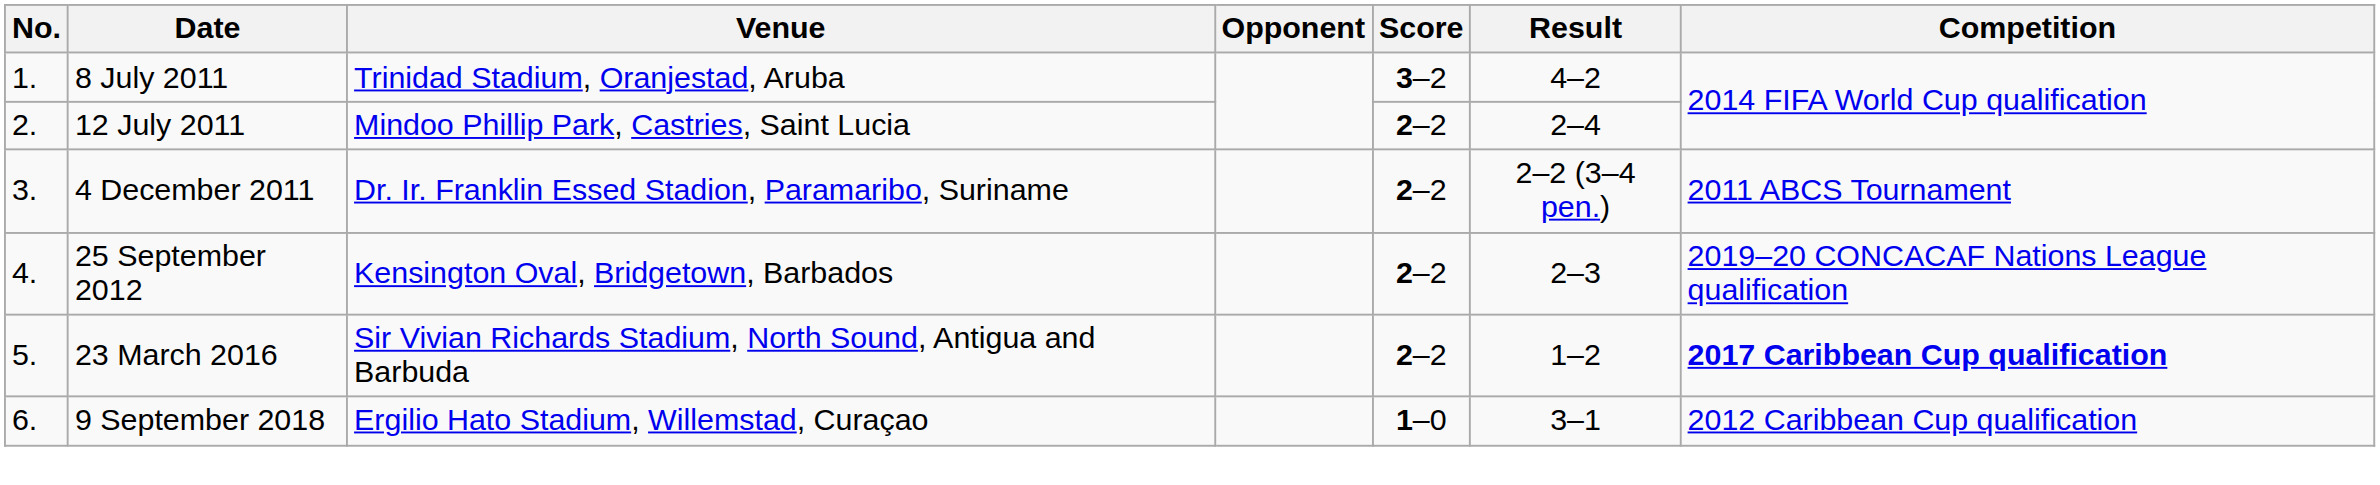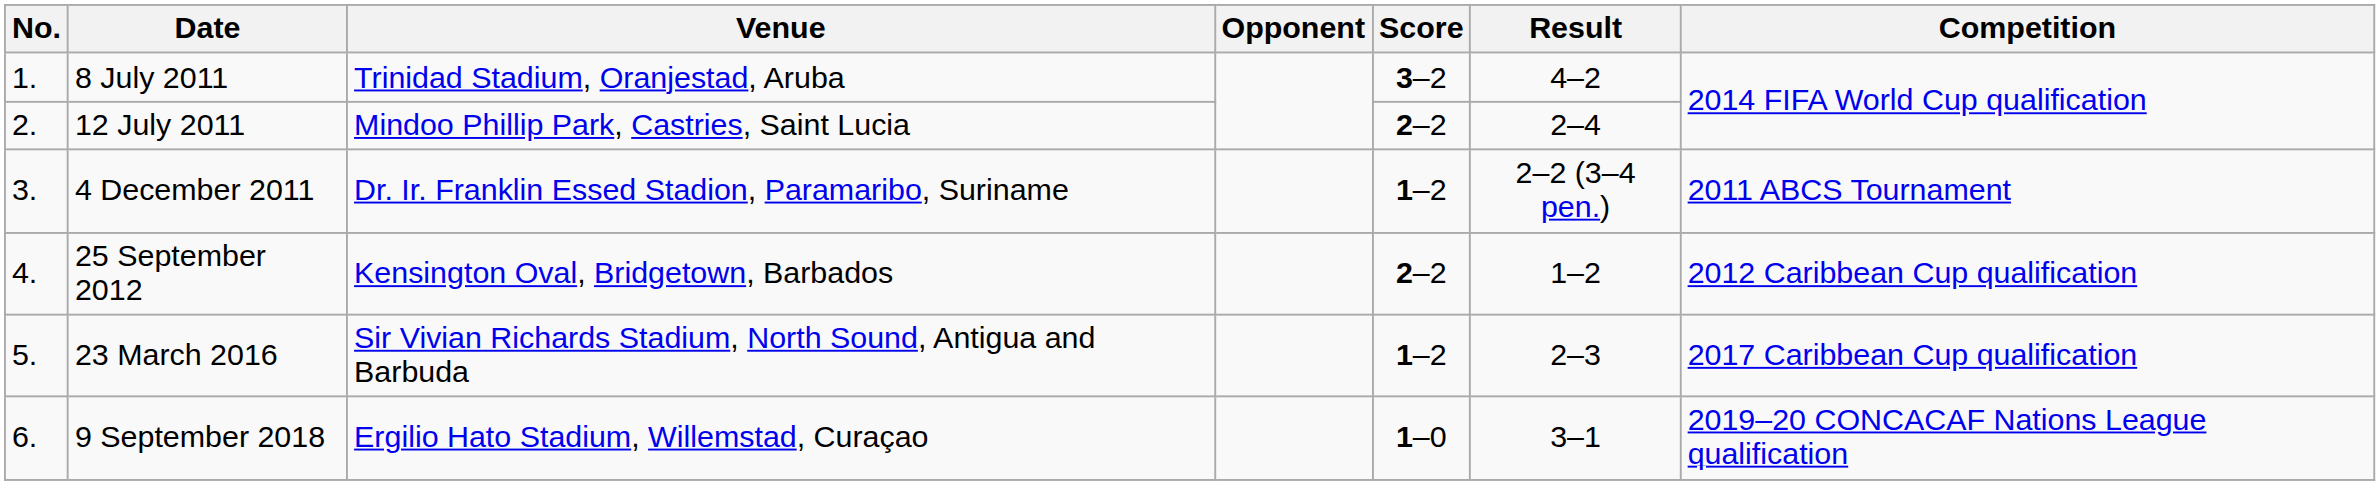 <table class="wikitable sortable">
 <tr>
 <th>No.</th>
 <th>Date</th>
 <th>Venue</th>
 <th>Opponent</th>
 <th>Score</th>
 <th>Result</th>
 <th>Competition</th>
 </tr>
 <tr>
 <td>1.</td>
 <td>8 July 2011</td>
 <td><a href='#'>Trinidad Stadium</a>, <a href='#'>Oranjestad</a>, Aruba</td>
 <td rowspan="2"></td>
 <td align=center><strong>3</strong>–2</td>
 <td align=center>4–2</td>
 <td rowspan=2><a href='#'>2014 FIFA World Cup qualification</a></td>
 </tr>
 <tr>
 <td>2.</td>
 <td>12 July 2011</td>
 <td><a href='#'>Mindoo Phillip Park</a>, <a href='#'>Castries</a>, Saint Lucia</td>
 <td align=center><strong>2</strong>–2</td>
 <td align=center>2–4 </td>
 </tr>
 <tr>
 <td>3.</td>
 <td>4 December 2011</td>
 <td><a href='#'>Dr. Ir. Franklin Essed Stadion</a>, <a href='#'>Paramaribo</a>, Suriname</td>
 <td></td>
-<td align=center><strong>2</strong>–2</td>
+<td align=center><strong>1</strong>–2</td>
 <td align=center>2–2 (3–4 <a href='#'>pen.</a>)</td>
 <td><a href='#'>2011 ABCS Tournament</a></td>
 </tr>
 <tr>
 <td>4.</td>
 <td>25 September 2012</td>
 <td><a href='#'>Kensington Oval</a>, <a href='#'>Bridgetown</a>, Barbados</td>
 <td></td>
 <td align=center><strong>2</strong>–2</td>
-<td align=center>2–3</td>
-<td><a href='#'>2019–20 CONCACAF Nations League qualification</a></td>
+<td align=center>1–2</td>
+<td><a href='#'>2012 Caribbean Cup qualification</a></td>
 </tr>
 <tr>
 <td>5.</td>
 <td>23 March 2016</td>
 <td><a href='#'>Sir Vivian Richards Stadium</a>, <a href='#'>North Sound</a>, Antigua and Barbuda</td>
 <td></td>
-<td align=center><strong>2</strong>–2</td>
-<td align=center>1–2</td>
-<td><strong><a href='#'>2017 Caribbean Cup qualification</a></strong></td>
+<td align=center><strong>1</strong>–2</td>
+<td align=center>2–3</td>
+<td><a href='#'>2017 Caribbean Cup qualification</a></td>
 </tr>
 <tr>
 <td>6.</td>
 <td>9 September 2018</td>
 <td><a href='#'>Ergilio Hato Stadium</a>, <a href='#'>Willemstad</a>, Curaçao</td>
 <td></td>
 <td align=center><strong>1</strong>–0</td>
 <td align=center>3–1</td>
-<td><a href='#'>2012 Caribbean Cup qualification</a></td>
+<td><a href='#'>2019–20 CONCACAF Nations League qualification</a></td>
 </tr>
 </table>
